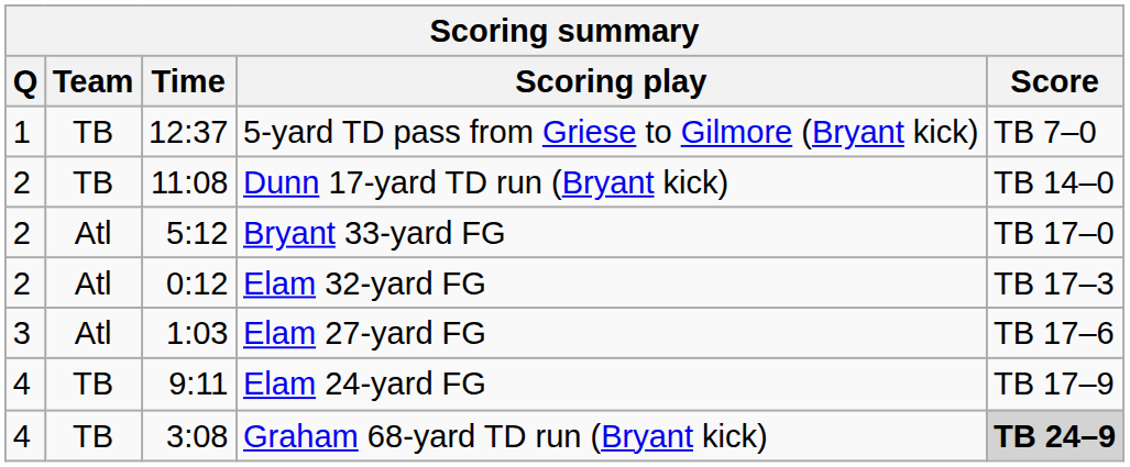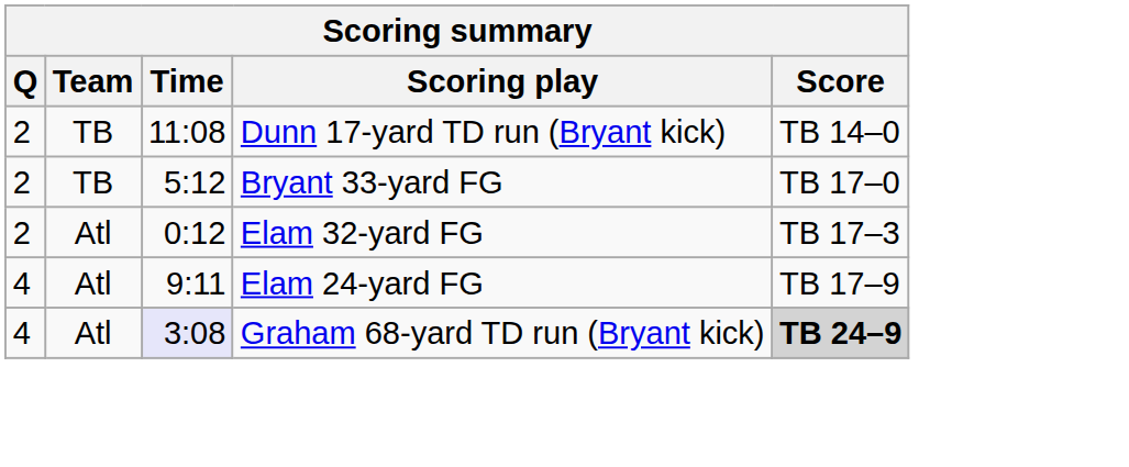 <table class="wikitable" style="font-size: 95%">
 <tr>
 <th colspan=5>Scoring summary</th>
 </tr>
 <tr>
 <th>Q</th>
 <th>Team</th>
 <th>Time</th>
 <th>Scoring play</th>
 <th>Score</th>
 </tr>
 <tr>
-<td>1</td>
-<td align=center>TB</td>
-<td align=right>12:37</td>
-<td>5-yard TD pass from <a href='#'>Griese</a> to <a href='#'>Gilmore</a> (<a href='#'>Bryant</a> kick)</td>
-<td>TB 7–0</td>
-</tr>
-<tr>
 <td>2</td>
 <td align=center>TB</td>
 <td align=right>11:08</td>
 <td><a href='#'>Dunn</a> 17-yard TD run (<a href='#'>Bryant</a> kick)</td>
 <td>TB 14–0</td>
 </tr>
 <tr>
 <td>2</td>
-<td align=center>Atl</td>
+<td align=center>TB</td>
 <td align=right>5:12</td>
 <td><a href='#'>Bryant</a> 33-yard FG</td>
 <td>TB 17–0</td>
 </tr>
 <tr>
 <td>2</td>
 <td align=center>Atl</td>
 <td align=right>0:12</td>
 <td><a href='#'>Elam</a> 32-yard FG</td>
 <td>TB 17–3</td>
 </tr>
 <tr>
-<td>3</td>
+<td>4</td>
 <td align=center>Atl</td>
-<td align=right>1:03</td>
-<td><a href='#'>Elam</a> 27-yard FG</td>
-<td>TB 17–6</td>
-</tr>
-<tr>
-<td>4</td>
-<td align=center>TB</td>
 <td align=right>9:11</td>
 <td><a href='#'>Elam</a> 24-yard FG</td>
 <td>TB 17–9</td>
 </tr>
 <tr>
 <td>4</td>
-<td align=center>TB</td>
-<td align=right>3:08</td>
+<td align=center>Atl</td>
+<td align=right style="background: lavender;">3:08</td>
 <td><a href='#'>Graham</a> 68-yard TD run (<a href='#'>Bryant</a> kick)</td>
 <td style="background: lightgrey;"><strong>TB 24–9</strong></td>
 </tr>
 </table>
